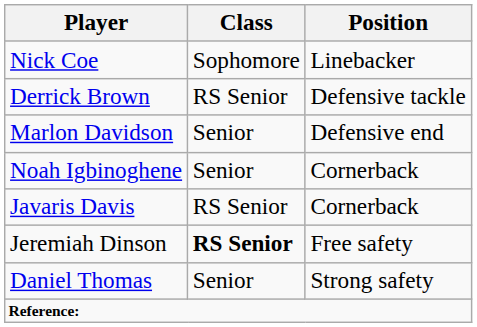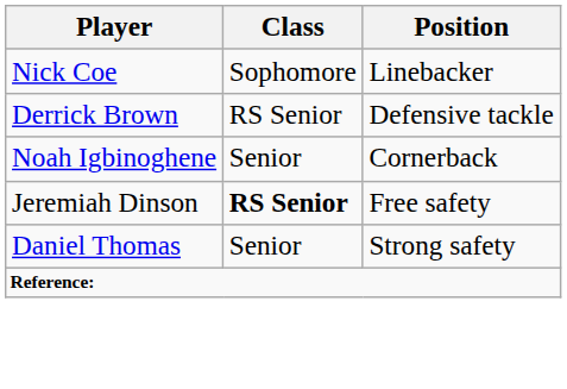 <table class="wikitable">
 <tr ;>
 <th>Player</th>
 <th>Class</th>
 <th>Position</th>
 </tr>
 <tr>
 <td><a href='#'>Nick Coe</a></td>
 <td>Sophomore</td>
 <td>Linebacker</td>
 </tr>
 <tr>
 <td><a href='#'>Derrick Brown</a></td>
 <td>RS Senior</td>
 <td>Defensive tackle</td>
 </tr>
 <tr>
-<td><a href='#'>Marlon Davidson</a></td>
-<td>Senior</td>
-<td>Defensive end</td>
-</tr>
-<tr>
 <td><a href='#'>Noah Igbinoghene</a></td>
 <td>Senior</td>
-<td>Cornerback</td>
-</tr>
-<tr>
-<td><a href='#'>Javaris Davis</a></td>
-<td>RS Senior</td>
 <td>Cornerback</td>
 </tr>
 <tr>
 <td>Jeremiah Dinson</td>
 <td><strong>RS Senior</strong></td>
 <td>Free safety</td>
 </tr>
 <tr>
 <td><a href='#'>Daniel Thomas</a></td>
 <td>Senior</td>
 <td>Strong safety</td>
 </tr>
 <tr>
 <td colspan="3"  style="font-size:8pt; text-align:left;"><strong>Reference:</strong></td>
 </tr>
 </table>
